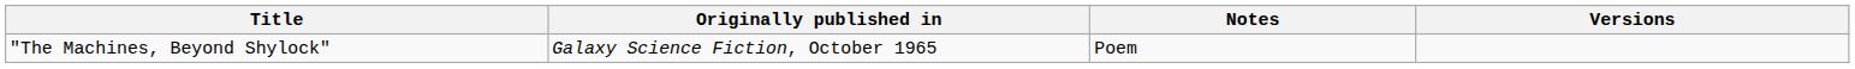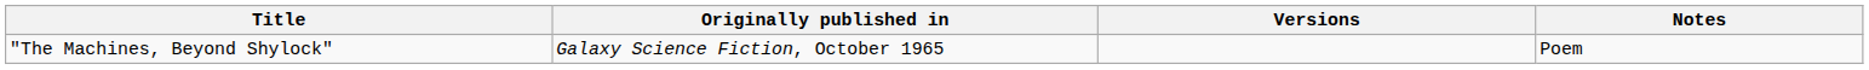 <table class="wikitable" style="width: 85%" style="width: 85%">
 <tr valign="top">
 <th width="25%">Title</th>
 <th width="25%">Originally published in</th>
+<th width="20%">Versions</th>
 <th width="15%">Notes</th>
-<th width="20%">Versions</th>
 </tr>
 <tr valign="top">
 <td>"The Machines, Beyond Shylock"</td>
 <td><em>Galaxy Science Fiction</em>, October 1965</td>
+<td></td>
 <td>Poem</td>
-<td></td>
 </tr>
 </table>
